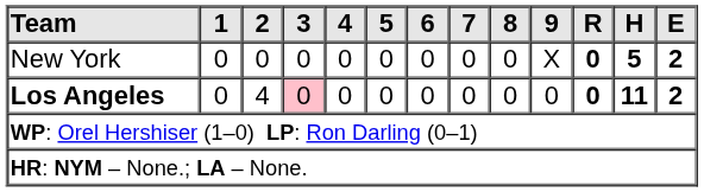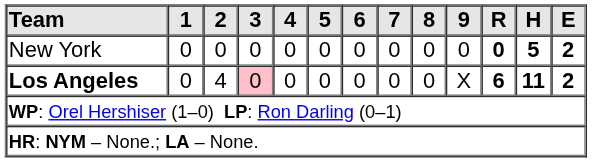 <table border=1 cellspacing=0 width=425 style="margin-left:3em;">
 <tr style="text-align:center; background-color:#e6e6e6;">
 <th align=left width=28%>Team</th>
 <th width=6%>1</th>
 <th width=6%>2</th>
 <th width=6%>3</th>
 <th width=6%>4</th>
 <th width=6%>5</th>
 <th width=6%>6</th>
 <th width=6%>7</th>
 <th width=6%>8</th>
 <th width=6%>9</th>
 <th width=6%>R</th>
 <th width=6%>H</th>
 <th width=6%>E</th>
 </tr>
 <tr style="text-align:center;">
 <td align=left>New York</td>
 <td>0</td>
 <td>0</td>
 <td>0</td>
 <td>0</td>
 <td>0</td>
 <td>0</td>
 <td>0</td>
 <td>0</td>
-<td>X</td>
+<td>0</td>
 <td><strong>0</strong></td>
 <td><strong>5</strong></td>
 <td><strong>2</strong></td>
 </tr>
 <tr style="text-align:center;">
 <td align=left><strong>Los Angeles</strong></td>
 <td>0</td>
 <td>4</td>
 <td style="background: pink;">0</td>
 <td>0</td>
 <td>0</td>
 <td>0</td>
 <td>0</td>
 <td>0</td>
-<td>0</td>
-<td><strong>0</strong></td>
+<td>X</td>
+<td><strong>6</strong></td>
 <td><strong>11</strong></td>
 <td><strong>2</strong></td>
 </tr>
 <tr style="text-align:left;">
 <td colspan=13><small><strong>WP</strong>: <a href='#'>Orel Hershiser</a> (1–0)  <strong>LP</strong>: <a href='#'>Ron Darling</a> (0–1)</small></td>
 </tr>
 <tr style="text-align:left;">
 <td colspan=13><small><strong>HR</strong>: <strong>NYM</strong> – None.; <strong>LA</strong> – None.</small></td>
 </tr>
 </table>
